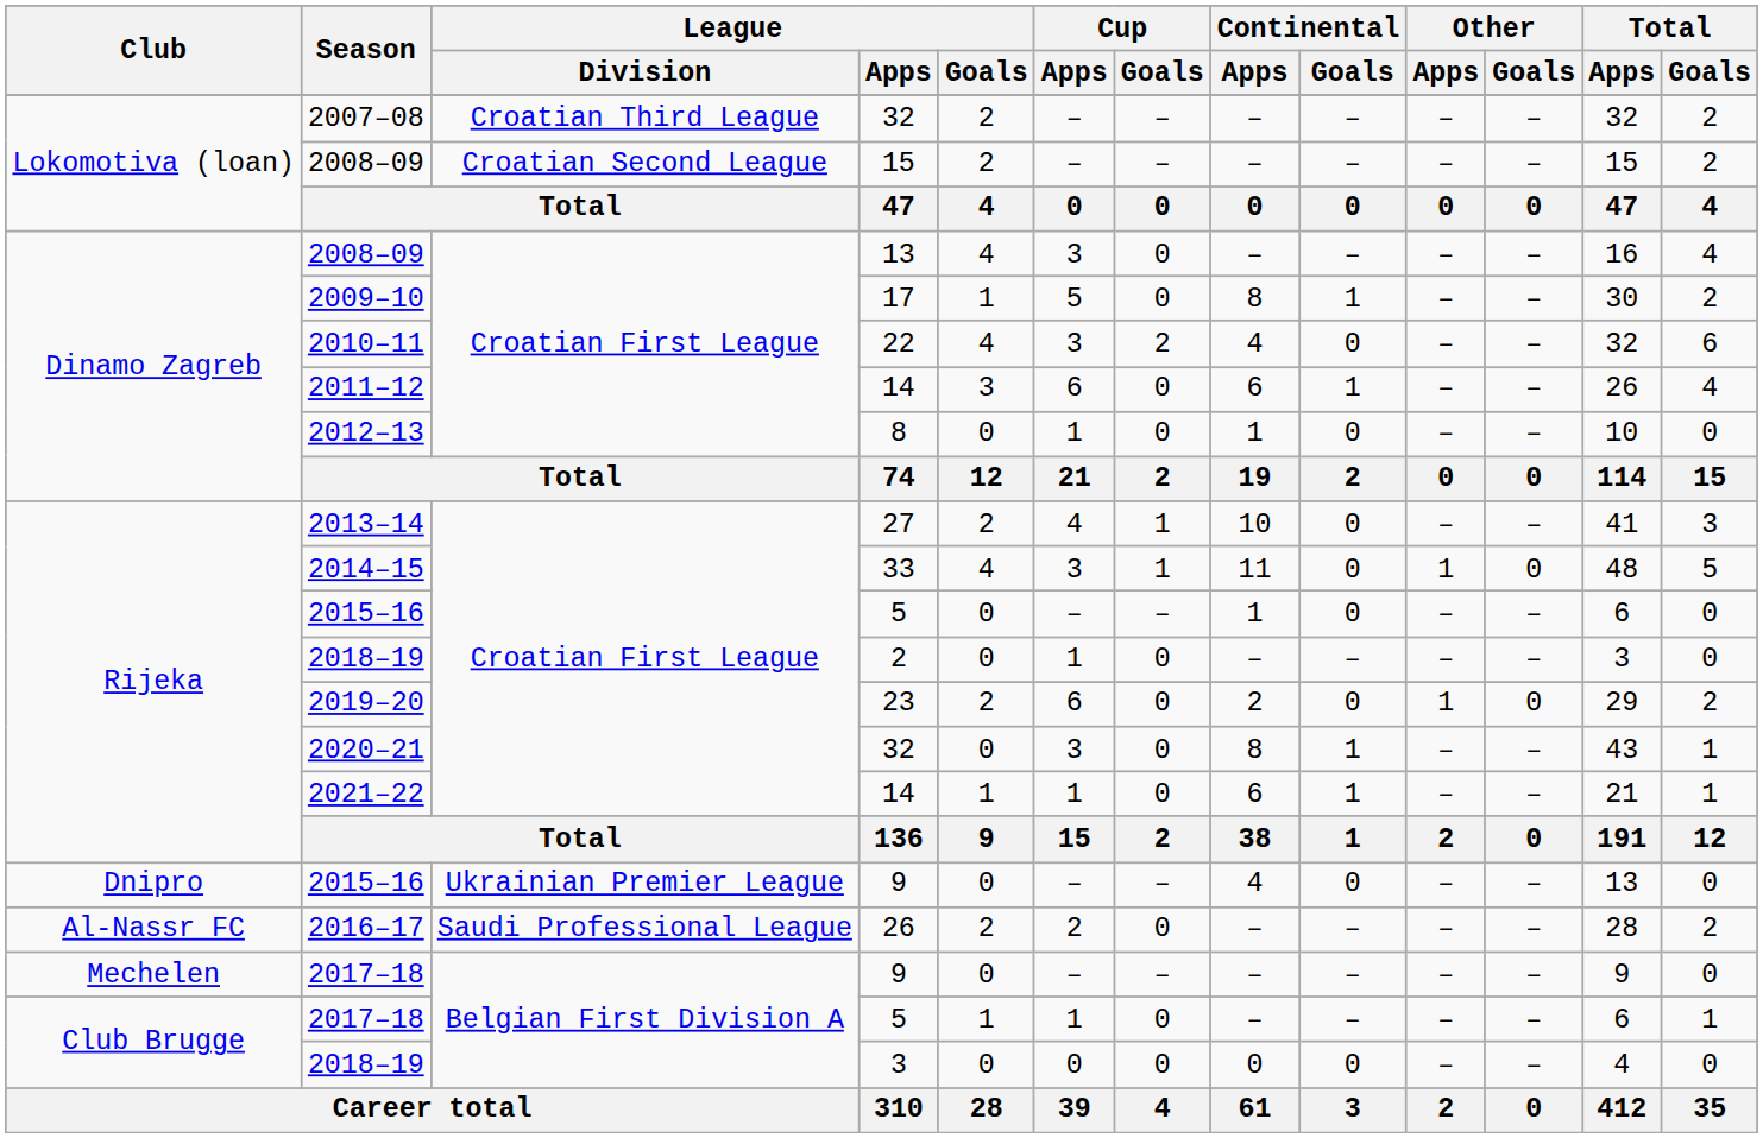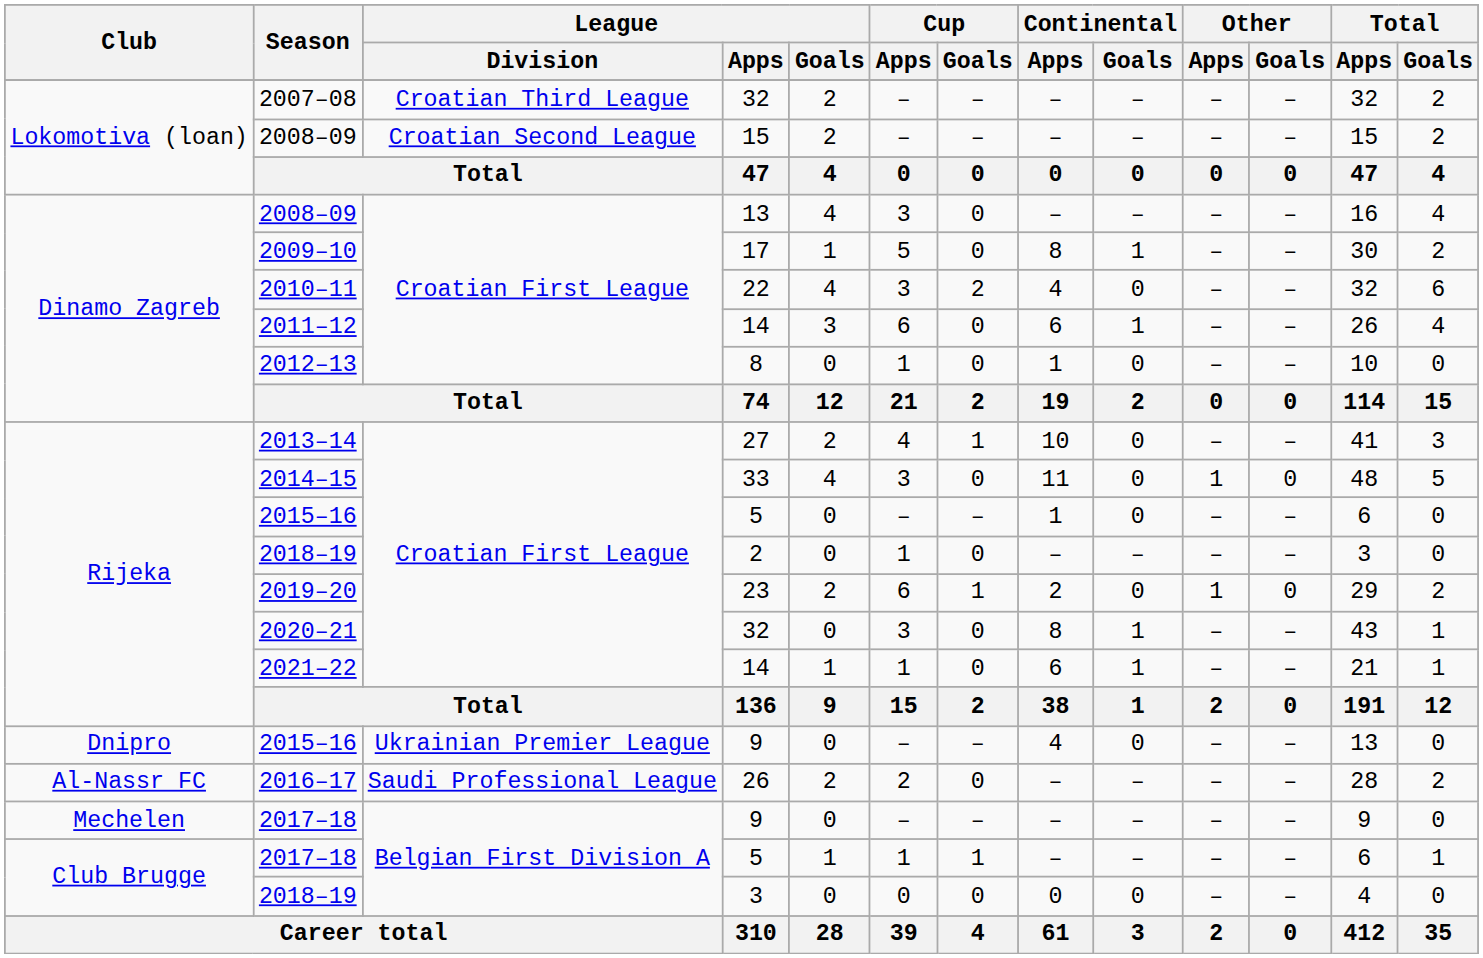 <table class="wikitable" style="text-align:center">
 <tr>
 <th rowspan=2>Club</th>
 <th rowspan=2>Season</th>
 <th colspan=3>League</th>
 <th colspan=2>Cup</th>
 <th colspan=2>Continental</th>
 <th colspan=2>Other</th>
 <th colspan=2>Total</th>
 </tr>
 <tr>
 <th>Division</th>
 <th>Apps</th>
 <th>Goals</th>
 <th>Apps</th>
 <th>Goals</th>
 <th>Apps</th>
 <th>Goals</th>
 <th>Apps</th>
 <th>Goals</th>
 <th>Apps</th>
 <th>Goals</th>
 </tr>
 <tr>
 </tr>
 <tr>
 <td rowspan=3><a href='#'>Lokomotiva</a> (loan)</td>
 <td>2007–08</td>
 <td><a href='#'>Croatian Third League</a></td>
 <td>32</td>
 <td>2</td>
 <td>–</td>
 <td>–</td>
 <td>–</td>
 <td>–</td>
 <td>–</td>
 <td>–</td>
 <td>32</td>
 <td>2</td>
 </tr>
 <tr>
 <td>2008–09</td>
 <td><a href='#'>Croatian Second League</a></td>
 <td>15</td>
 <td>2</td>
 <td>–</td>
 <td>–</td>
 <td>–</td>
 <td>–</td>
 <td>–</td>
 <td>–</td>
 <td>15</td>
 <td>2</td>
 </tr>
 <tr>
 <th colspan=2>Total</th>
 <th>47</th>
 <th>4</th>
 <th>0</th>
 <th>0</th>
 <th>0</th>
 <th>0</th>
 <th>0</th>
 <th>0</th>
 <th>47</th>
 <th>4</th>
 </tr>
 <tr>
 <td rowspan=6><a href='#'>Dinamo Zagreb</a></td>
 <td><a href='#'>2008–09</a></td>
 <td rowspan=5><a href='#'>Croatian First League</a></td>
 <td>13</td>
 <td>4</td>
 <td>3</td>
 <td>0</td>
 <td>–</td>
 <td>–</td>
 <td>–</td>
 <td>–</td>
 <td>16</td>
 <td>4</td>
 </tr>
 <tr>
 <td><a href='#'>2009–10</a></td>
 <td>17</td>
 <td>1</td>
 <td>5</td>
 <td>0</td>
 <td>8</td>
 <td>1</td>
 <td>–</td>
 <td>–</td>
 <td>30</td>
 <td>2</td>
 </tr>
 <tr>
 <td><a href='#'>2010–11</a></td>
 <td>22</td>
 <td>4</td>
 <td>3</td>
 <td>2</td>
 <td>4</td>
 <td>0</td>
 <td>–</td>
 <td>–</td>
 <td>32</td>
 <td>6</td>
 </tr>
 <tr>
 <td><a href='#'>2011–12</a></td>
 <td>14</td>
 <td>3</td>
 <td>6</td>
 <td>0</td>
 <td>6</td>
 <td>1</td>
 <td>–</td>
 <td>–</td>
 <td>26</td>
 <td>4</td>
 </tr>
 <tr>
 <td><a href='#'>2012–13</a></td>
 <td>8</td>
 <td>0</td>
 <td>1</td>
 <td>0</td>
 <td>1</td>
 <td>0</td>
 <td>–</td>
 <td>–</td>
 <td>10</td>
 <td>0</td>
 </tr>
 <tr>
 <th colspan=2>Total</th>
 <th>74</th>
 <th>12</th>
 <th>21</th>
 <th>2</th>
 <th>19</th>
 <th>2</th>
 <th>0</th>
 <th>0</th>
 <th>114</th>
 <th>15</th>
 </tr>
 <tr>
 <td rowspan=8><a href='#'>Rijeka</a></td>
 <td><a href='#'>2013–14</a></td>
 <td rowspan=7><a href='#'>Croatian First League</a></td>
 <td>27</td>
 <td>2</td>
 <td>4</td>
 <td>1</td>
 <td>10</td>
 <td>0</td>
 <td>–</td>
 <td>–</td>
 <td>41</td>
 <td>3</td>
 </tr>
 <tr>
 <td><a href='#'>2014–15</a></td>
 <td>33</td>
 <td>4</td>
 <td>3</td>
-<td>1</td>
+<td>0</td>
 <td>11</td>
 <td>0</td>
 <td>1</td>
 <td>0</td>
 <td>48</td>
 <td>5</td>
 </tr>
 <tr>
 <td><a href='#'>2015–16</a></td>
 <td>5</td>
 <td>0</td>
 <td>–</td>
 <td>–</td>
 <td>1</td>
 <td>0</td>
 <td>–</td>
 <td>–</td>
 <td>6</td>
 <td>0</td>
 </tr>
 <tr>
 <td><a href='#'>2018–19</a></td>
 <td>2</td>
 <td>0</td>
 <td>1</td>
 <td>0</td>
 <td>–</td>
 <td>–</td>
 <td>–</td>
 <td>–</td>
 <td>3</td>
 <td>0</td>
 </tr>
 <tr>
 <td><a href='#'>2019–20</a></td>
 <td>23</td>
 <td>2</td>
 <td>6</td>
-<td>0</td>
+<td>1</td>
 <td>2</td>
 <td>0</td>
 <td>1</td>
 <td>0</td>
 <td>29</td>
 <td>2</td>
 </tr>
 <tr>
 <td><a href='#'>2020–21</a></td>
 <td>32</td>
 <td>0</td>
 <td>3</td>
 <td>0</td>
 <td>8</td>
 <td>1</td>
 <td>–</td>
 <td>–</td>
 <td>43</td>
 <td>1</td>
 </tr>
 <tr>
 <td><a href='#'>2021–22</a></td>
 <td>14</td>
 <td>1</td>
 <td>1</td>
 <td>0</td>
 <td>6</td>
 <td>1</td>
 <td>–</td>
 <td>–</td>
 <td>21</td>
 <td>1</td>
 </tr>
 <tr>
 <th colspan=2>Total</th>
 <th>136</th>
 <th>9</th>
 <th>15</th>
 <th>2</th>
 <th>38</th>
 <th>1</th>
 <th>2</th>
 <th>0</th>
 <th>191</th>
 <th>12</th>
 </tr>
 <tr>
 <td><a href='#'>Dnipro</a></td>
 <td><a href='#'>2015–16</a></td>
 <td><a href='#'>Ukrainian Premier League</a></td>
 <td>9</td>
 <td>0</td>
 <td>–</td>
 <td>–</td>
 <td>4</td>
 <td>0</td>
 <td>–</td>
 <td>–</td>
 <td>13</td>
 <td>0</td>
 </tr>
 <tr>
 <td><a href='#'>Al-Nassr FC</a></td>
 <td><a href='#'>2016–17</a></td>
 <td><a href='#'>Saudi Professional League</a></td>
 <td>26</td>
 <td>2</td>
 <td>2</td>
 <td>0</td>
 <td>–</td>
 <td>–</td>
 <td>–</td>
 <td>–</td>
 <td>28</td>
 <td>2</td>
 </tr>
 <tr>
 <td><a href='#'>Mechelen</a></td>
 <td><a href='#'>2017–18</a></td>
 <td rowspan=3><a href='#'>Belgian First Division A</a></td>
 <td>9</td>
 <td>0</td>
 <td>–</td>
 <td>–</td>
 <td>–</td>
 <td>–</td>
 <td>–</td>
 <td>–</td>
 <td>9</td>
 <td>0</td>
 </tr>
 <tr>
 <td rowspan=2><a href='#'>Club Brugge</a></td>
 <td><a href='#'>2017–18</a></td>
 <td>5</td>
 <td>1</td>
 <td>1</td>
-<td>0</td>
+<td>1</td>
 <td>–</td>
 <td>–</td>
 <td>–</td>
 <td>–</td>
 <td>6</td>
 <td>1</td>
 </tr>
 <tr>
 <td><a href='#'>2018–19</a></td>
 <td>3</td>
 <td>0</td>
 <td>0</td>
 <td>0</td>
 <td>0</td>
 <td>0</td>
 <td>–</td>
 <td>–</td>
 <td>4</td>
 <td>0</td>
 </tr>
 <tr>
 <th colspan=3>Career total</th>
 <th>310</th>
 <th>28</th>
 <th>39</th>
 <th>4</th>
 <th>61</th>
 <th>3</th>
 <th>2</th>
 <th>0</th>
 <th>412</th>
 <th>35</th>
 </tr>
 </table>
